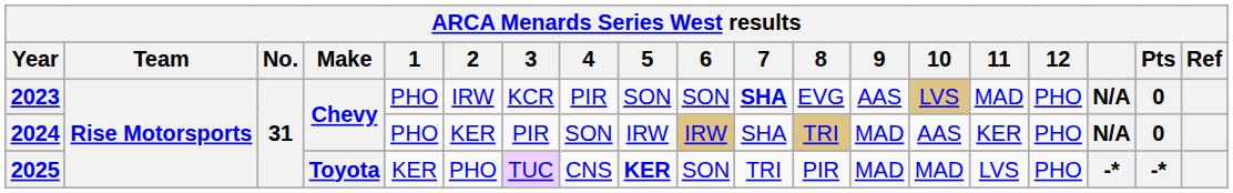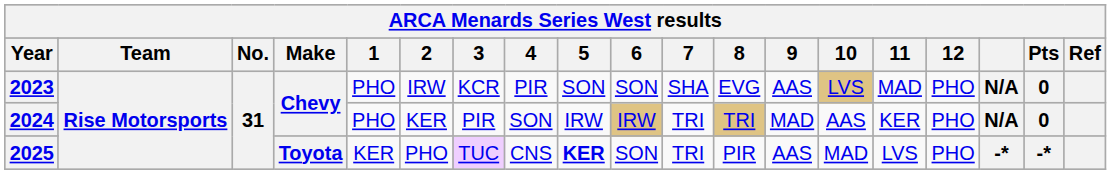 <table class="wikitable" style="text-align:center; font-size:75%">
 <tr>
 <th colspan=19><a href='#'>ARCA Menards Series West</a> results</th>
 </tr>
 <tr>
 <th>Year</th>
 <th>Team</th>
 <th>No.</th>
 <th>Make</th>
 <th>1</th>
 <th>2</th>
 <th>3</th>
 <th>4</th>
 <th>5</th>
 <th>6</th>
 <th>7</th>
 <th>8</th>
 <th>9</th>
 <th>10</th>
 <th>11</th>
 <th>12</th>
 <th></th>
 <th>Pts</th>
 <th>Ref</th>
 </tr>
 <tr>
 <th><a href='#'>2023</a></th>
 <th rowspan=3><a href='#'>Rise Motorsports</a></th>
 <th rowspan=3>31</th>
 <th rowspan=2><a href='#'>Chevy</a></th>
 <td><a href='#'>PHO</a></td>
 <td><a href='#'>IRW</a></td>
 <td><a href='#'>KCR</a></td>
 <td><a href='#'>PIR</a></td>
 <td><a href='#'>SON</a></td>
 <td><a href='#'>SON</a></td>
-<td><strong><a href='#'>SHA</a></strong></td>
+<td><a href='#'>SHA</a></td>
 <td><a href='#'>EVG</a></td>
 <td><a href='#'>AAS</a></td>
 <td style="background:#DFC484;"><a href='#'>LVS</a><br></td>
 <td><a href='#'>MAD</a></td>
 <td><a href='#'>PHO</a></td>
 <th>N/A</th>
 <th>0</th>
 <th></th>
 </tr>
 <tr>
 <th><a href='#'>2024</a></th>
 <td><a href='#'>PHO</a></td>
 <td><a href='#'>KER</a></td>
 <td><a href='#'>PIR</a></td>
 <td><a href='#'>SON</a></td>
 <td><a href='#'>IRW</a></td>
 <td style="background:#DFC484;"><a href='#'>IRW</a><br></td>
-<td><a href='#'>SHA</a></td>
+<td><a href='#'>TRI</a></td>
 <td style="background:#DFC484;"><a href='#'>TRI</a><br></td>
 <td><a href='#'>MAD</a></td>
 <td><a href='#'>AAS</a></td>
 <td><a href='#'>KER</a></td>
 <td><a href='#'>PHO</a></td>
 <th>N/A</th>
 <th>0</th>
 <th></th>
 </tr>
 <tr>
 <th><a href='#'>2025</a></th>
 <th><a href='#'>Toyota</a></th>
 <td><a href='#'>KER</a></td>
 <td><a href='#'>PHO</a></td>
 <td style="background:#EFCFFF;"><a href='#'>TUC</a><br></td>
 <td><a href='#'>CNS</a></td>
 <td><strong><a href='#'>KER</a></strong></td>
 <td><a href='#'>SON</a></td>
 <td><a href='#'>TRI</a></td>
 <td><a href='#'>PIR</a></td>
-<td><a href='#'>MAD</a></td>
+<td><a href='#'>AAS</a></td>
 <td><a href='#'>MAD</a></td>
 <td><a href='#'>LVS</a></td>
 <td><a href='#'>PHO</a></td>
 <th>-*</th>
 <th>-*</th>
 <th></th>
 </tr>
 </table>
